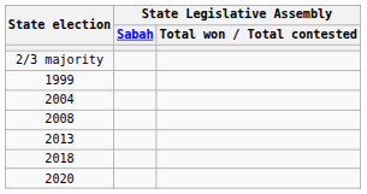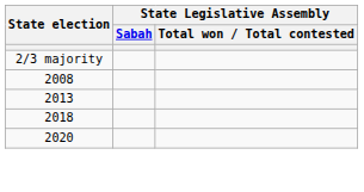 <table class="wikitable sortable" style="text-align:center; font-size:95%">
 <tr>
 <th rowspan="2">State election</th>
 <th colspan="2">State Legislative Assembly</th>
 </tr>
 <tr>
 <th><a href='#'>Sabah</a></th>
 <th>Total won / Total contested</th>
 </tr>
 <tr>
 <th></th>
 <th></th>
 <th></th>
 </tr>
 <tr>
 <td>2/3 majority</td>
-<td></td>
-<td></td>
-</tr>
-<tr>
-<td>1999</td>
-<td></td>
-<td></td>
-</tr>
-<tr>
-<td>2004</td>
 <td></td>
 <td></td>
 </tr>
 <tr>
 <td>2008</td>
 <td></td>
 <td></td>
 </tr>
 <tr>
 <td>2013</td>
 <td></td>
 <td></td>
 </tr>
 <tr>
 <td>2018</td>
 <td></td>
 <td></td>
 </tr>
 <tr>
 <td>2020</td>
 <td></td>
 <td></td>
 </tr>
 </table>
